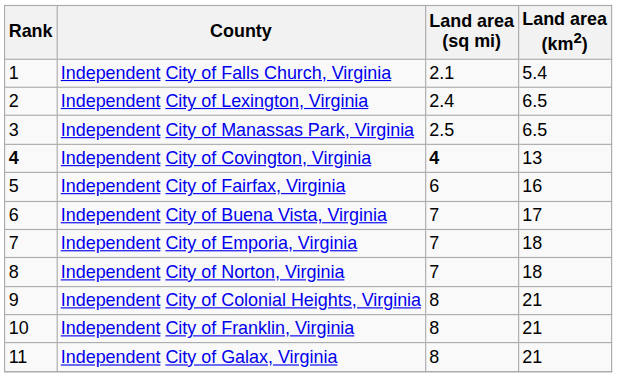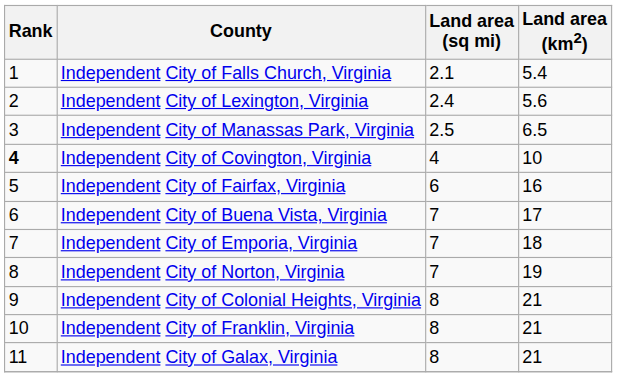 <table class="wikitable" style="float:left; margin-right: 1em">
 <tr>
 <th>Rank</th>
 <th>County</th>
 <th>Land area<br>(sq mi)</th>
 <th>Land area<br>(km<sup>2</sup>)</th>
 </tr>
 <tr>
 <td>1</td>
 <td><a href='#'>Independent</a> <a href='#'>City of Falls Church, Virginia</a></td>
 <td>2.1</td>
 <td>5.4</td>
 </tr>
 <tr>
 <td>2</td>
 <td><a href='#'>Independent</a> <a href='#'>City of Lexington, Virginia</a></td>
 <td>2.4</td>
-<td>6.5</td>
+<td>5.6</td>
 </tr>
 <tr>
 <td>3</td>
 <td><a href='#'>Independent</a> <a href='#'>City of Manassas Park, Virginia</a></td>
 <td>2.5</td>
 <td>6.5</td>
 </tr>
 <tr>
 <td><strong>4</strong></td>
 <td><a href='#'>Independent</a> <a href='#'>City of Covington, Virginia</a></td>
-<td><strong>4</strong></td>
-<td>13</td>
+<td>4</td>
+<td>10</td>
 </tr>
 <tr>
 <td>5</td>
 <td><a href='#'>Independent</a> <a href='#'>City of Fairfax, Virginia</a></td>
 <td>6</td>
 <td>16</td>
 </tr>
 <tr>
 <td>6</td>
 <td><a href='#'>Independent</a> <a href='#'>City of Buena Vista, Virginia</a></td>
 <td>7</td>
 <td>17</td>
 </tr>
 <tr>
 <td>7</td>
 <td><a href='#'>Independent</a> <a href='#'>City of Emporia, Virginia</a></td>
 <td>7</td>
 <td>18</td>
 </tr>
 <tr>
 <td>8</td>
 <td><a href='#'>Independent</a> <a href='#'>City of Norton, Virginia</a></td>
 <td>7</td>
-<td>18</td>
+<td>19</td>
 </tr>
 <tr>
 <td>9</td>
 <td><a href='#'>Independent</a> <a href='#'>City of Colonial Heights, Virginia</a></td>
 <td>8</td>
 <td>21</td>
 </tr>
 <tr>
 <td>10</td>
 <td><a href='#'>Independent</a> <a href='#'>City of Franklin, Virginia</a></td>
 <td>8</td>
 <td>21</td>
 </tr>
 <tr>
 <td>11</td>
 <td><a href='#'>Independent</a> <a href='#'>City of Galax, Virginia</a></td>
 <td>8</td>
 <td>21</td>
 </tr>
 <tr>
 </tr>
 </table>
